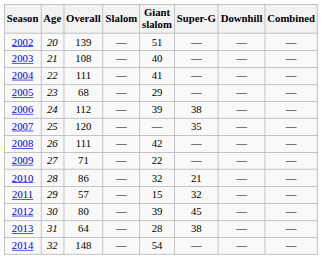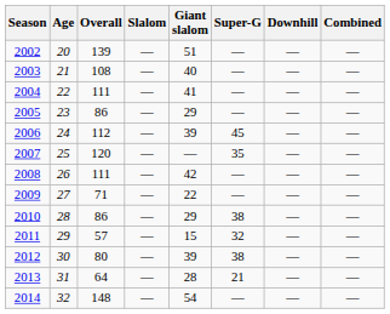 <table class=wikitable style="text-align:center">
 <tr>
 <th>Season</th>
 <th>Age</th>
 <th>Overall</th>
 <th>Slalom</th>
 <th>Giant<br>slalom</th>
 <th>Super-G</th>
 <th>Downhill</th>
 <th>Combined</th>
 </tr>
 <tr>
 <td><a href='#'>2002</a></td>
 <td><em>20</em></td>
 <td>139</td>
 <td>—</td>
 <td>51</td>
 <td>—</td>
 <td>—</td>
 <td>—</td>
 </tr>
 <tr>
 <td><a href='#'>2003</a></td>
 <td><em>21</em></td>
 <td>108</td>
 <td>—</td>
 <td>40</td>
 <td>—</td>
 <td>—</td>
 <td>—</td>
 </tr>
 <tr>
 <td><a href='#'>2004</a></td>
 <td><em>22</em></td>
 <td>111</td>
 <td>—</td>
 <td>41</td>
 <td>—</td>
 <td>—</td>
 <td>—</td>
 </tr>
 <tr>
 <td><a href='#'>2005</a></td>
 <td><em>23</em></td>
-<td>68</td>
+<td>86</td>
 <td>—</td>
 <td>29</td>
 <td>—</td>
 <td>—</td>
 <td>—</td>
 </tr>
 <tr>
 <td><a href='#'>2006</a></td>
 <td><em>24</em></td>
 <td>112</td>
 <td>—</td>
 <td>39</td>
-<td>38</td>
+<td>45</td>
 <td>—</td>
 <td>—</td>
 </tr>
 <tr>
 <td><a href='#'>2007</a></td>
 <td><em>25</em></td>
 <td>120</td>
 <td>—</td>
 <td>—</td>
 <td>35</td>
 <td>—</td>
 <td>—</td>
 </tr>
 <tr>
 <td><a href='#'>2008</a></td>
 <td><em>26</em></td>
 <td>111</td>
 <td>—</td>
 <td>42</td>
 <td>—</td>
 <td>—</td>
 <td>—</td>
 </tr>
 <tr>
 <td><a href='#'>2009</a></td>
 <td><em>27</em></td>
 <td>71</td>
 <td>—</td>
 <td>22</td>
 <td>—</td>
 <td>—</td>
 <td>—</td>
 </tr>
 <tr>
 <td><a href='#'>2010</a></td>
 <td><em>28</em></td>
 <td>86</td>
 <td>—</td>
-<td>32</td>
-<td>21</td>
+<td>29</td>
+<td>38</td>
 <td>—</td>
 <td>—</td>
 </tr>
 <tr>
 <td><a href='#'>2011</a></td>
 <td><em>29</em></td>
 <td>57</td>
 <td>—</td>
 <td>15</td>
 <td>32</td>
 <td>—</td>
 <td>—</td>
 </tr>
 <tr>
 <td><a href='#'>2012</a></td>
 <td><em>30</em></td>
 <td>80</td>
 <td>—</td>
 <td>39</td>
-<td>45</td>
+<td>38</td>
 <td>—</td>
 <td>—</td>
 </tr>
 <tr>
 <td><a href='#'>2013</a></td>
 <td><em>31</em></td>
 <td>64</td>
 <td>—</td>
 <td>28</td>
-<td>38</td>
+<td>21</td>
 <td>—</td>
 <td>—</td>
 </tr>
 <tr>
 <td><a href='#'>2014</a></td>
 <td><em>32</em></td>
 <td>148</td>
 <td>—</td>
 <td>54</td>
 <td>—</td>
 <td>—</td>
 <td>—</td>
 </tr>
 </table>
